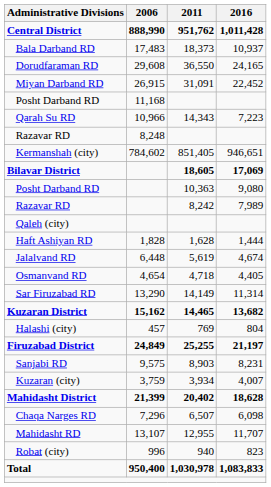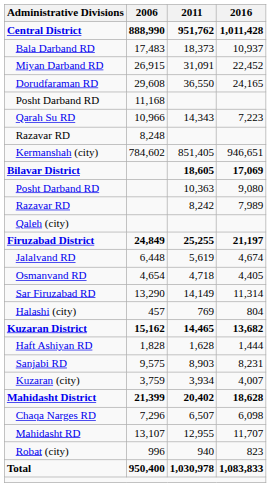 <table class="wikitable">
 <tr>
 <th>Administrative Divisions</th>
 <th>2006</th>
 <th>2011</th>
 <th>2016</th>
 </tr>
 <tr>
 <td><strong><a href='#'>Central District</a></strong></td>
 <td style="text-align: right;"><strong>888,990</strong></td>
 <td style="text-align: right;"><strong>951,762</strong></td>
 <td style="text-align: right;"><strong>1,011,428</strong></td>
 </tr>
 <tr>
 <td style="padding-left: 1em;"><a href='#'>Bala Darband RD</a></td>
 <td style="text-align: right;">17,483</td>
 <td style="text-align: right;">18,373</td>
 <td style="text-align: right;">10,937</td>
 </tr>
 <tr>
+<td style="padding-left: 1em;"><a href='#'>Miyan Darband RD</a></td>
+<td style="text-align: right;">26,915</td>
+<td style="text-align: right;">31,091</td>
+<td style="text-align: right;">22,452</td>
+</tr>
+<tr>
 <td style="padding-left: 1em;"><a href='#'>Dorudfaraman RD</a></td>
 <td style="text-align: right;">29,608</td>
 <td style="text-align: right;">36,550</td>
 <td style="text-align: right;">24,165</td>
-</tr>
-<tr>
-<td style="padding-left: 1em;"><a href='#'>Miyan Darband RD</a></td>
-<td style="text-align: right;">26,915</td>
-<td style="text-align: right;">31,091</td>
-<td style="text-align: right;">22,452</td>
 </tr>
 <tr>
 <td style="padding-left: 1em;">Posht Darband RD</td>
 <td style="text-align: right;">11,168</td>
 <td style="text-align: right;"></td>
 <td style="text-align: right;"></td>
 </tr>
 <tr>
 <td style="padding-left: 1em;"><a href='#'>Qarah Su RD</a></td>
 <td style="text-align: right;">10,966</td>
 <td style="text-align: right;">14,343</td>
 <td style="text-align: right;">7,223</td>
 </tr>
 <tr>
 <td style="padding-left: 1em;">Razavar RD</td>
 <td style="text-align: right;">8,248</td>
 <td style="text-align: right;"></td>
 <td style="text-align: right;"></td>
 </tr>
 <tr>
 <td style="padding-left: 1em;"><a href='#'>Kermanshah</a> (city)</td>
 <td style="text-align: right;">784,602</td>
 <td style="text-align: right;">851,405</td>
 <td style="text-align: right;">946,651</td>
 </tr>
 <tr>
 <td><strong><a href='#'>Bilavar District</a></strong></td>
 <td style="text-align: right;"></td>
 <td style="text-align: right;"><strong>18,605</strong></td>
 <td style="text-align: right;"><strong>17,069</strong></td>
 </tr>
 <tr>
 <td style="padding-left: 1em;"><a href='#'>Posht Darband RD</a></td>
 <td style="text-align: right;"></td>
 <td style="text-align: right;">10,363</td>
 <td style="text-align: right;">9,080</td>
 </tr>
 <tr>
 <td style="padding-left: 1em;"><a href='#'>Razavar RD</a></td>
 <td style="text-align: right;"></td>
 <td style="text-align: right;">8,242</td>
 <td style="text-align: right;">7,989</td>
 </tr>
 <tr>
 <td style="padding-left: 1em;"><a href='#'>Qaleh</a> (city)</td>
 <td style="text-align: right;"></td>
 <td style="text-align: right;"></td>
 <td style="text-align: right;"></td>
 </tr>
 <tr>
-<td style="padding-left: 1em;"><a href='#'>Haft Ashiyan RD</a></td>
-<td style="text-align: right;">1,828</td>
-<td style="text-align: right;">1,628</td>
-<td style="text-align: right;">1,444</td>
+<td><strong><a href='#'>Firuzabad District</a></strong></td>
+<td style="text-align: right;"><strong>24,849</strong></td>
+<td style="text-align: right;"><strong>25,255</strong></td>
+<td style="text-align: right;"><strong>21,197</strong></td>
 </tr>
 <tr>
 <td style="padding-left: 1em;"><a href='#'>Jalalvand RD</a></td>
 <td style="text-align: right;">6,448</td>
 <td style="text-align: right;">5,619</td>
 <td style="text-align: right;">4,674</td>
 </tr>
 <tr>
 <td style="padding-left: 1em;"><a href='#'>Osmanvand RD</a></td>
 <td style="text-align: right;">4,654</td>
 <td style="text-align: right;">4,718</td>
 <td style="text-align: right;">4,405</td>
 </tr>
 <tr>
 <td style="padding-left: 1em;"><a href='#'>Sar Firuzabad RD</a></td>
 <td style="text-align: right;">13,290</td>
 <td style="text-align: right;">14,149</td>
 <td style="text-align: right;">11,314</td>
 </tr>
 <tr>
+<td style="padding-left: 1em;"><a href='#'>Halashi</a> (city)</td>
+<td style="text-align: right;">457</td>
+<td style="text-align: right;">769</td>
+<td style="text-align: right;">804</td>
+</tr>
+<tr>
 <td><strong><a href='#'>Kuzaran District</a></strong></td>
 <td style="text-align: right;"><strong>15,162</strong></td>
 <td style="text-align: right;"><strong>14,465</strong></td>
 <td style="text-align: right;"><strong>13,682</strong></td>
 </tr>
 <tr>
-<td style="padding-left: 1em;"><a href='#'>Halashi</a> (city)</td>
-<td style="text-align: right;">457</td>
-<td style="text-align: right;">769</td>
-<td style="text-align: right;">804</td>
-</tr>
-<tr>
-<td><strong><a href='#'>Firuzabad District</a></strong></td>
-<td style="text-align: right;"><strong>24,849</strong></td>
-<td style="text-align: right;"><strong>25,255</strong></td>
-<td style="text-align: right;"><strong>21,197</strong></td>
+<td style="padding-left: 1em;"><a href='#'>Haft Ashiyan RD</a></td>
+<td style="text-align: right;">1,828</td>
+<td style="text-align: right;">1,628</td>
+<td style="text-align: right;">1,444</td>
 </tr>
 <tr>
 <td style="padding-left: 1em;"><a href='#'>Sanjabi RD</a></td>
 <td style="text-align: right;">9,575</td>
 <td style="text-align: right;">8,903</td>
 <td style="text-align: right;">8,231</td>
 </tr>
 <tr>
 <td style="padding-left: 1em;"><a href='#'>Kuzaran</a> (city)</td>
 <td style="text-align: right;">3,759</td>
 <td style="text-align: right;">3,934</td>
 <td style="text-align: right;">4,007</td>
 </tr>
 <tr>
 <td><strong><a href='#'>Mahidasht District</a></strong></td>
 <td style="text-align: right;"><strong>21,399</strong></td>
 <td style="text-align: right;"><strong>20,402</strong></td>
 <td style="text-align: right;"><strong>18,628</strong></td>
 </tr>
 <tr>
 <td style="padding-left: 1em;"><a href='#'>Chaqa Narges RD</a></td>
 <td style="text-align: right;">7,296</td>
 <td style="text-align: right;">6,507</td>
 <td style="text-align: right;">6,098</td>
 </tr>
 <tr>
 <td style="padding-left: 1em;"><a href='#'>Mahidasht RD</a></td>
 <td style="text-align: right;">13,107</td>
 <td style="text-align: right;">12,955</td>
 <td style="text-align: right;">11,707</td>
 </tr>
 <tr>
 <td style="padding-left: 1em;"><a href='#'>Robat</a> (city)</td>
 <td style="text-align: right;">996</td>
 <td style="text-align: right;">940</td>
 <td style="text-align: right;">823</td>
 </tr>
 <tr>
 <td><strong>Total</strong></td>
 <td style="text-align: right;"><strong>950,400</strong></td>
 <td style="text-align: right;"><strong>1,030,978</strong></td>
 <td style="text-align: right;"><strong>1,083,833</strong></td>
 </tr>
 <tr>
 <td colspan=4></td>
 </tr>
 </table>
